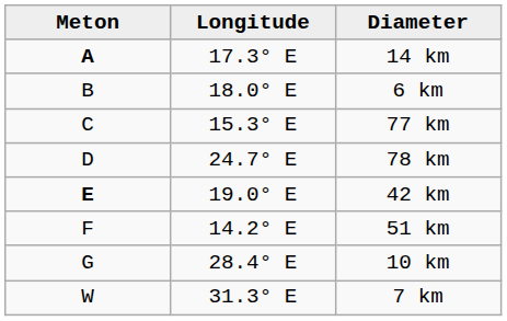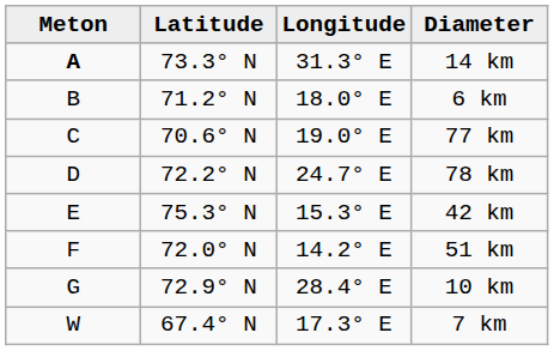 <table class="wikitable">
 <tr>
 <th width="25%" style="background:#eeeeee;">Meton</th>
+<th width="25%" style="background:#eeeeee;">Latitude</th>
 <th width="25%" style="background:#eeeeee;">Longitude</th>
 <th width="25%" style="background:#eeeeee;">Diameter</th>
 </tr>
 <tr>
 <td align="center"><strong>A</strong></td>
-<td align="center">17.3° E</td>
+<td align="center">73.3° N</td>
+<td align="center">31.3° E</td>
 <td align="center">14 km</td>
 </tr>
 <tr>
 <td align="center">B</td>
+<td align="center">71.2° N</td>
 <td align="center">18.0° E</td>
 <td align="center">6 km</td>
 </tr>
 <tr>
 <td align="center">C</td>
-<td align="center">15.3° E</td>
+<td align="center">70.6° N</td>
+<td align="center">19.0° E</td>
 <td align="center">77 km</td>
 </tr>
 <tr>
 <td align="center">D</td>
+<td align="center">72.2° N</td>
 <td align="center">24.7° E</td>
 <td align="center">78 km</td>
 </tr>
 <tr>
-<td align="center"><strong>E</strong></td>
-<td align="center">19.0° E</td>
+<td align="center">E</td>
+<td align="center">75.3° N</td>
+<td align="center">15.3° E</td>
 <td align="center">42 km</td>
 </tr>
 <tr>
 <td align="center">F</td>
+<td align="center">72.0° N</td>
 <td align="center">14.2° E</td>
 <td align="center">51 km</td>
 </tr>
 <tr>
 <td align="center">G</td>
+<td align="center">72.9° N</td>
 <td align="center">28.4° E</td>
 <td align="center">10 km</td>
 </tr>
 <tr>
 <td align="center">W</td>
-<td align="center">31.3° E</td>
+<td align="center">67.4° N</td>
+<td align="center">17.3° E</td>
 <td align="center">7 km</td>
 </tr>
 </table>
